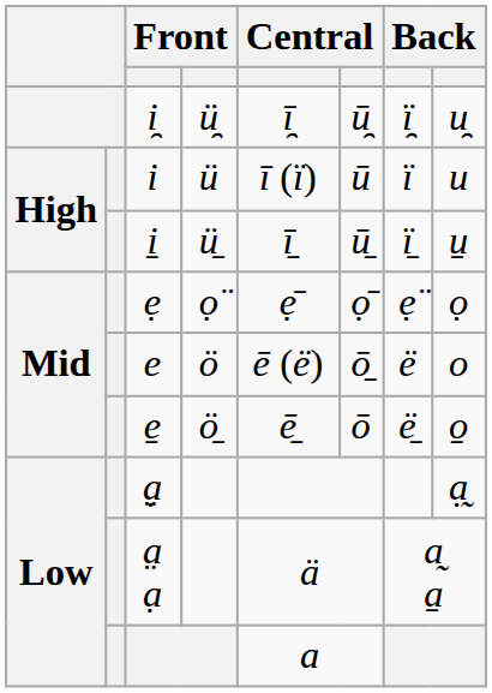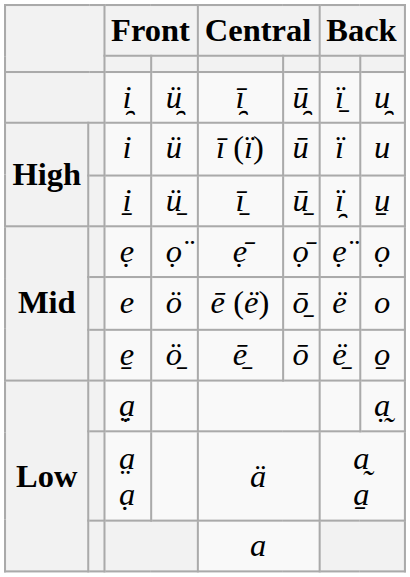 <table class="wikitable Unicode" style="text-align:center">
 <tr>
 <th rowspan="2" colspan="2"></th>
 <th colspan="2">Front</th>
 <th colspan="2">Central</th>
 <th colspan="2">Back</th>
 </tr>
 <tr>
 <th></th>
 <th></th>
 <th></th>
 <th></th>
 <th></th>
 <th></th>
 </tr>
 <tr align=center>
 <th colspan=2></th>
 <td><em>i̯</em></td>
 <td><em>ü̯</em></td>
 <td><em>ī̯</em></td>
 <td><em>ū̯</em></td>
-<td><em>ï̯</em></td>
+<td><em>ï̠</em></td>
 <td><em>u̯</em></td>
 </tr>
 <tr align=center>
 <th rowspan="2">High</th>
 <th></th>
 <td><em>i</em></td>
 <td><em>ü</em></td>
 <td><em>ī</em> (<em>ï</em>)</td>
 <td><em>ū</em></td>
 <td><em>ï</em></td>
 <td><em>u</em></td>
 </tr>
 <tr>
 <th></th>
 <td><em>i̠</em></td>
 <td><em>ü̠</em></td>
 <td><em>ī̠</em></td>
 <td><em>ū̠</em></td>
-<td><em>ï̠</em></td>
+<td><em>ï̯</em></td>
 <td><em>u̠</em></td>
 </tr>
 <tr>
 <th rowspan="3">Mid</th>
 <th></th>
 <td><em>ẹ</em></td>
 <td><em>ọ̈</em></td>
 <td><em>ẹ̄</em></td>
 <td><em>ọ̄</em></td>
 <td><em>ẹ̈</em></td>
 <td><em>ọ</em></td>
 </tr>
 <tr>
 <th></th>
 <td><em>e</em></td>
 <td><em>ö</em></td>
 <td><em>ē</em> (<em>ë</em>)</td>
 <td><em>ō̠</em></td>
 <td><em>ë</em></td>
 <td><em>o</em></td>
 </tr>
 <tr>
 <th></th>
 <td><em>e̠</em></td>
 <td><em>ö̠</em></td>
 <td><em>ē̠</em></td>
 <td><em>ō</em></td>
 <td><em>ë̠</em></td>
 <td><em>o̠</em></td>
 </tr>
 <tr>
 <th rowspan="3">Low</th>
 <th></th>
 <td><em>a̤̣</em></td>
 <td><em> </em></td>
 <td colspan="2"><em> </em></td>
 <td><em> </em></td>
 <td><em>a̰̣</em></td>
 </tr>
 <tr>
 <th></th>
 <td><em>a̤</em><br><em>ạ</em></td>
 <td><em> </em></td>
 <td colspan="2"><em>ä</em></td>
 <td colspan="2"><em>a̰</em><br><em>a̠</em></td>
 </tr>
 <tr>
 <th></th>
 <th colspan="2"></th>
 <td colspan="2"><em>a</em></td>
 <th colspan="2"></th>
 </tr>
 </table>
